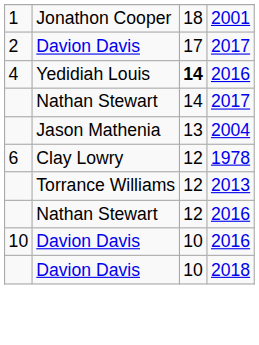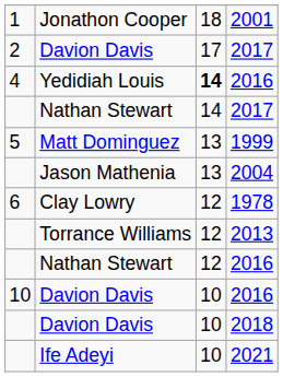 <table class="wikitable">
 <tr>
 </tr>
 <tr>
 <td>1</td>
 <td>Jonathon Cooper</td>
 <td>18</td>
 <td><a href='#'>2001</a></td>
 </tr>
 <tr>
 <td>2</td>
 <td><a href='#'>Davion Davis</a></td>
 <td>17</td>
 <td><a href='#'>2017</a></td>
 </tr>
 <tr>
 <td>4</td>
 <td>Yedidiah Louis</td>
 <td><strong>14</strong></td>
 <td><a href='#'>2016</a></td>
 </tr>
 <tr>
 <td></td>
 <td>Nathan Stewart</td>
 <td>14</td>
 <td><a href='#'>2017</a></td>
+</tr>
+<tr>
+<td>5</td>
+<td><a href='#'>Matt Dominguez</a></td>
+<td>13</td>
+<td><a href='#'>1999</a></td>
 </tr>
 <tr>
 <td></td>
 <td>Jason Mathenia</td>
 <td>13</td>
 <td><a href='#'>2004</a></td>
 </tr>
 <tr>
 <td>6</td>
 <td>Clay Lowry</td>
 <td>12</td>
 <td><a href='#'>1978</a></td>
 </tr>
 <tr>
 <td></td>
 <td>Torrance Williams</td>
 <td>12</td>
 <td><a href='#'>2013</a></td>
 </tr>
 <tr>
 <td></td>
 <td>Nathan Stewart</td>
 <td>12</td>
 <td><a href='#'>2016</a></td>
 </tr>
 <tr>
 <td>10</td>
 <td><a href='#'>Davion Davis</a></td>
 <td>10</td>
 <td><a href='#'>2016</a></td>
 </tr>
 <tr>
 <td></td>
 <td><a href='#'>Davion Davis</a></td>
 <td>10</td>
 <td><a href='#'>2018</a></td>
 </tr>
+<tr>
+<td></td>
+<td><a href='#'>Ife Adeyi</a></td>
+<td>10</td>
+<td><a href='#'>2021</a></td>
+</tr>
 </table>
